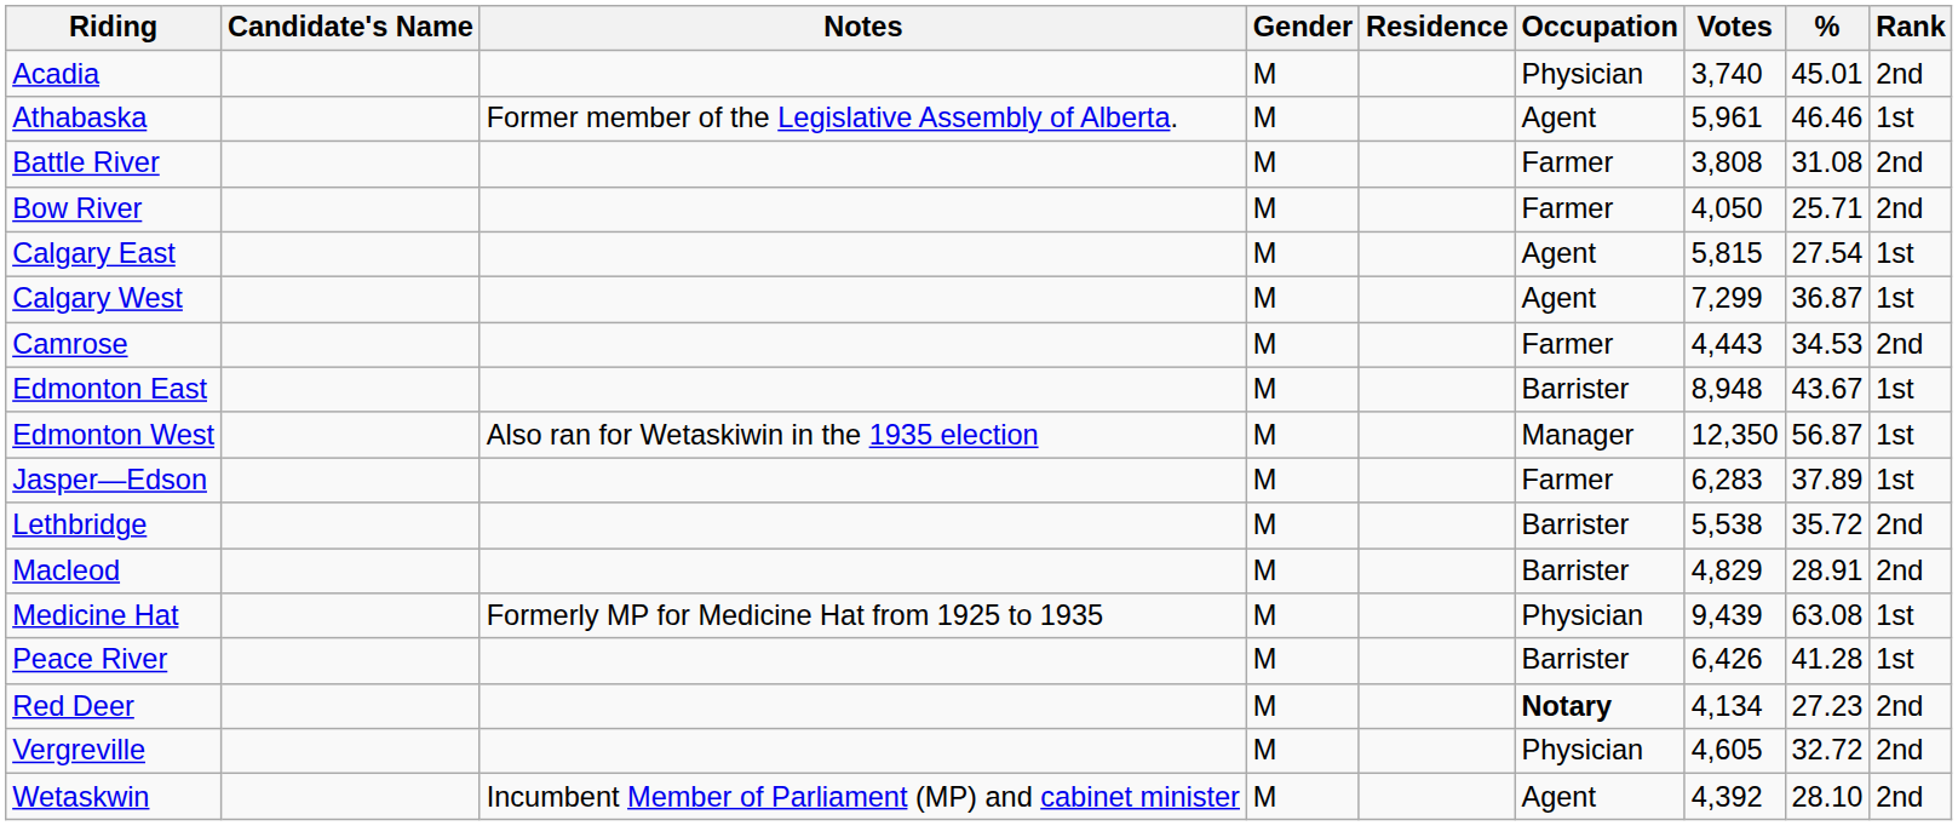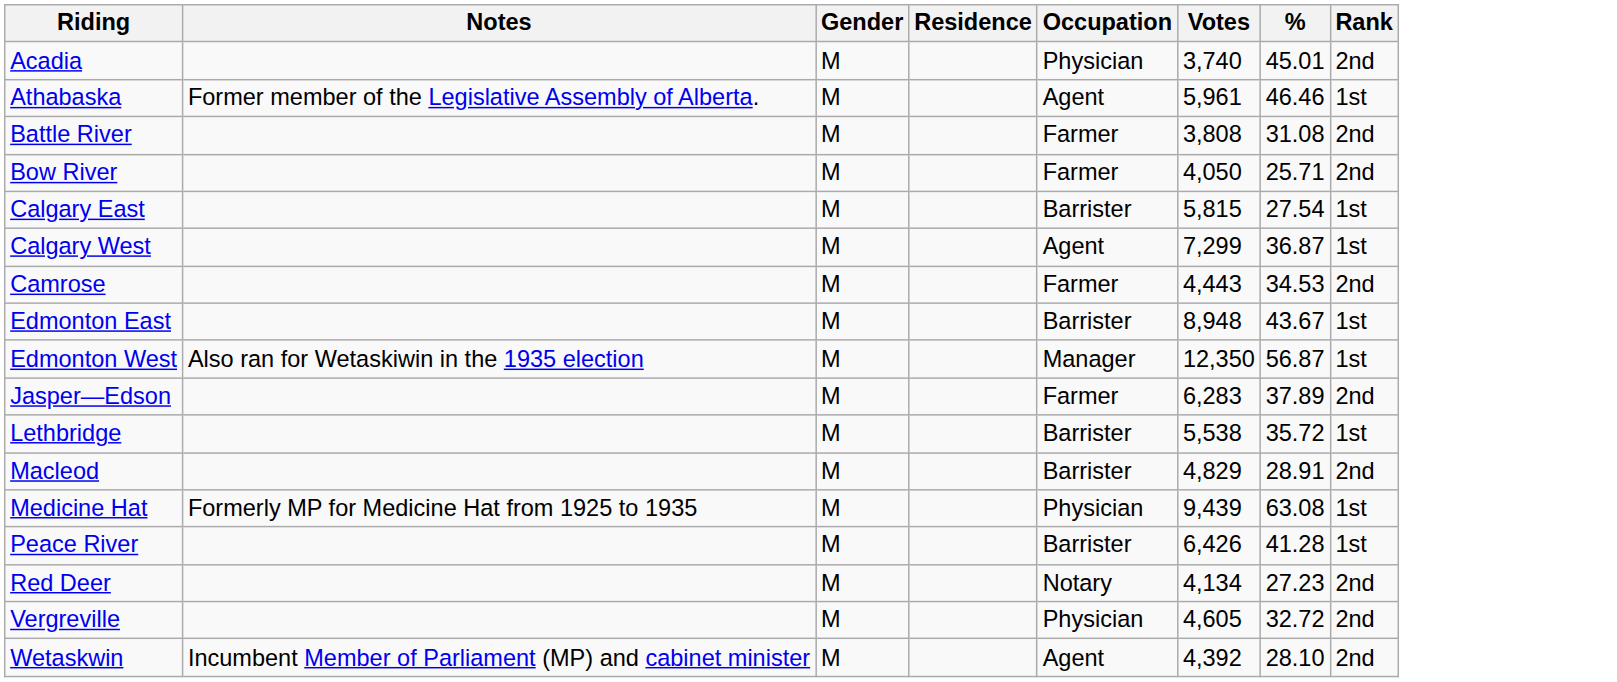 <table class="wikitable sortable">
 <tr>
 <th>Riding<br></th>
-<th>Candidate's Name</th>
 <th>Notes</th>
 <th>Gender</th>
 <th>Residence</th>
 <th>Occupation</th>
 <th>Votes</th>
 <th>%</th>
 <th>Rank</th>
 </tr>
 <tr>
 <td><a href='#'>Acadia</a></td>
 <td></td>
-<td></td>
 <td>M</td>
 <td></td>
 <td>Physician</td>
 <td>3,740</td>
 <td>45.01</td>
 <td>2nd</td>
 </tr>
 <tr>
 <td><a href='#'>Athabaska</a></td>
-<td></td>
 <td>Former member of the <a href='#'>Legislative Assembly of Alberta</a>.</td>
 <td>M</td>
 <td></td>
 <td>Agent</td>
 <td>5,961</td>
 <td>46.46</td>
 <td>1st</td>
 </tr>
 <tr>
 <td><a href='#'>Battle River</a></td>
 <td></td>
-<td></td>
 <td>M</td>
 <td></td>
 <td>Farmer</td>
 <td>3,808</td>
 <td>31.08</td>
 <td>2nd</td>
 </tr>
 <tr>
 <td><a href='#'>Bow River</a></td>
-<td></td>
 <td></td>
 <td>M</td>
 <td></td>
 <td>Farmer</td>
 <td>4,050</td>
 <td>25.71</td>
 <td>2nd</td>
 </tr>
 <tr>
 <td><a href='#'>Calgary East</a></td>
 <td></td>
-<td></td>
 <td>M</td>
 <td></td>
-<td>Agent</td>
+<td>Barrister</td>
 <td>5,815</td>
 <td>27.54</td>
 <td>1st</td>
 </tr>
 <tr>
 <td><a href='#'>Calgary West</a></td>
-<td></td>
 <td></td>
 <td>M</td>
 <td></td>
 <td>Agent</td>
 <td>7,299</td>
 <td>36.87</td>
 <td>1st</td>
 </tr>
 <tr>
 <td><a href='#'>Camrose</a></td>
 <td></td>
-<td></td>
 <td>M</td>
 <td></td>
 <td>Farmer</td>
 <td>4,443</td>
 <td>34.53</td>
 <td>2nd</td>
 </tr>
 <tr>
 <td><a href='#'>Edmonton East</a></td>
 <td></td>
-<td></td>
 <td>M</td>
 <td></td>
 <td>Barrister</td>
 <td>8,948</td>
 <td>43.67</td>
 <td>1st</td>
 </tr>
 <tr>
 <td><a href='#'>Edmonton West</a></td>
-<td></td>
 <td>Also ran for Wetaskiwin in the <a href='#'>1935 election</a></td>
 <td>M</td>
 <td></td>
 <td>Manager</td>
 <td>12,350</td>
 <td>56.87</td>
 <td>1st</td>
 </tr>
 <tr>
 <td><a href='#'>Jasper—Edson</a></td>
 <td></td>
-<td></td>
 <td>M</td>
 <td></td>
 <td>Farmer</td>
 <td>6,283</td>
 <td>37.89</td>
-<td>1st</td>
+<td>2nd</td>
 </tr>
 <tr>
 <td><a href='#'>Lethbridge</a></td>
-<td></td>
 <td></td>
 <td>M</td>
 <td></td>
 <td>Barrister</td>
 <td>5,538</td>
 <td>35.72</td>
-<td>2nd</td>
+<td>1st</td>
 </tr>
 <tr>
 <td><a href='#'>Macleod</a></td>
-<td></td>
 <td></td>
 <td>M</td>
 <td></td>
 <td>Barrister</td>
 <td>4,829</td>
 <td>28.91</td>
 <td>2nd</td>
 </tr>
 <tr>
 <td><a href='#'>Medicine Hat</a></td>
-<td></td>
 <td>Formerly MP for Medicine Hat from 1925 to 1935</td>
 <td>M</td>
 <td></td>
 <td>Physician</td>
 <td>9,439</td>
 <td>63.08</td>
 <td>1st</td>
 </tr>
 <tr>
 <td><a href='#'>Peace River</a></td>
 <td></td>
-<td></td>
 <td>M</td>
 <td></td>
 <td>Barrister</td>
 <td>6,426</td>
 <td>41.28</td>
 <td>1st</td>
 </tr>
 <tr>
 <td><a href='#'>Red Deer</a></td>
 <td></td>
-<td></td>
 <td>M</td>
 <td></td>
-<td><strong>Notary</strong></td>
+<td>Notary</td>
 <td>4,134</td>
 <td>27.23</td>
 <td>2nd</td>
 </tr>
 <tr>
 <td><a href='#'>Vergreville</a></td>
-<td></td>
 <td></td>
 <td>M</td>
 <td></td>
 <td>Physician</td>
 <td>4,605</td>
 <td>32.72</td>
 <td>2nd</td>
 </tr>
 <tr>
 <td><a href='#'>Wetaskwin</a></td>
-<td></td>
 <td>Incumbent <a href='#'>Member of Parliament</a> (MP) and <a href='#'>cabinet minister</a></td>
 <td>M</td>
 <td></td>
 <td>Agent</td>
 <td>4,392</td>
 <td>28.10</td>
 <td>2nd</td>
 </tr>
 </table>
